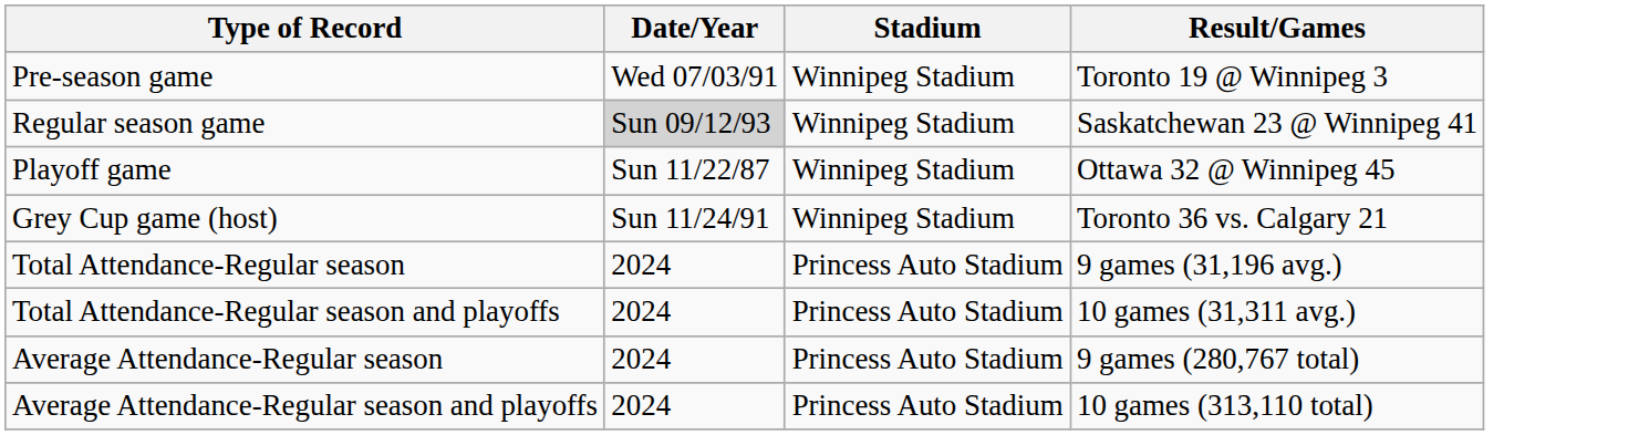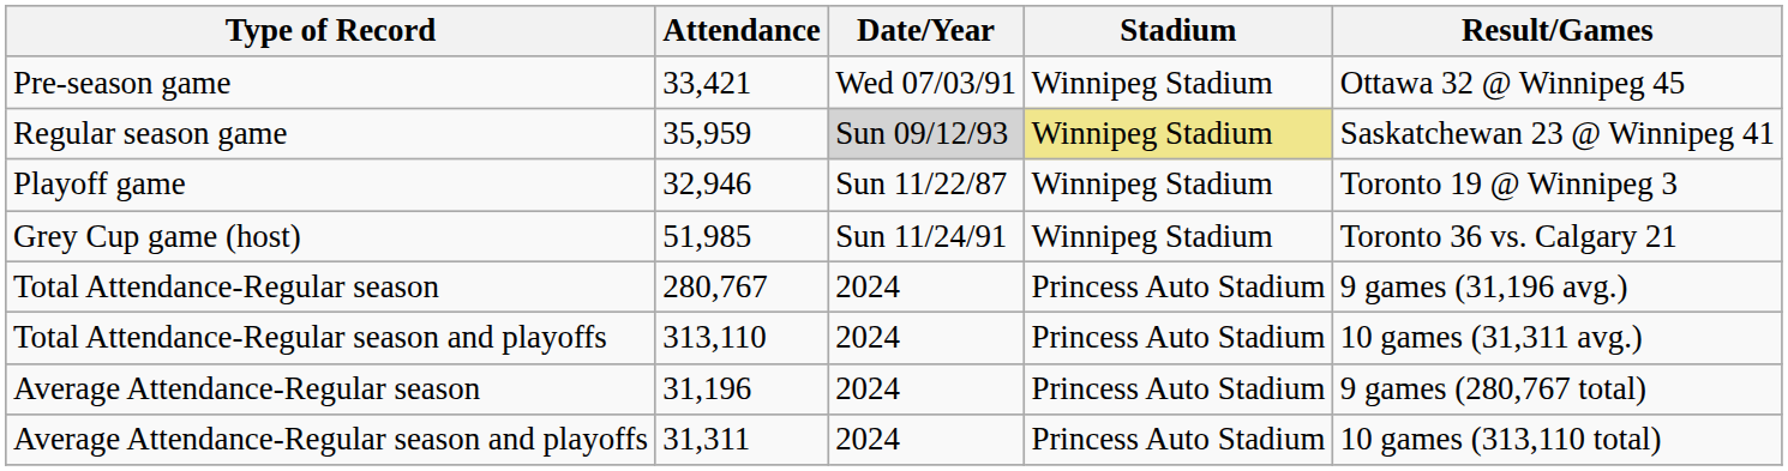 <table class="wikitable">
 <tr>
 <th>Type of Record</th>
+<th>Attendance</th>
 <th>Date/Year</th>
 <th>Stadium</th>
 <th>Result/Games</th>
 </tr>
 <tr>
 <td>Pre-season game</td>
+<td>33,421</td>
 <td>Wed 07/03/91</td>
+<td>Winnipeg Stadium</td>
+<td>Ottawa 32 @ Winnipeg 45</td>
+</tr>
+<tr>
+<td>Regular season game</td>
+<td>35,959</td>
+<td style="background: lightgrey;">Sun 09/12/93</td>
+<td style="background: khaki;">Winnipeg Stadium</td>
+<td>Saskatchewan 23 @ Winnipeg 41</td>
+</tr>
+<tr>
+<td>Playoff game</td>
+<td>32,946</td>
+<td>Sun 11/22/87</td>
 <td>Winnipeg Stadium</td>
 <td>Toronto 19 @ Winnipeg 3</td>
 </tr>
 <tr>
-<td>Regular season game</td>
-<td style="background: lightgrey;">Sun 09/12/93</td>
-<td>Winnipeg Stadium</td>
-<td>Saskatchewan 23 @ Winnipeg 41</td>
-</tr>
-<tr>
-<td>Playoff game</td>
-<td>Sun 11/22/87</td>
-<td>Winnipeg Stadium</td>
-<td>Ottawa 32 @ Winnipeg 45</td>
-</tr>
-<tr>
 <td>Grey Cup game (host)</td>
+<td>51,985</td>
 <td>Sun 11/24/91</td>
 <td>Winnipeg Stadium</td>
 <td>Toronto 36 vs. Calgary 21</td>
 </tr>
 <tr>
 <td>Total Attendance-Regular season</td>
+<td>280,767</td>
 <td>2024</td>
 <td>Princess Auto Stadium</td>
 <td>9 games (31,196 avg.)</td>
 </tr>
 <tr>
 <td>Total Attendance-Regular season and playoffs</td>
+<td>313,110</td>
 <td>2024</td>
 <td>Princess Auto Stadium</td>
 <td>10 games (31,311 avg.)</td>
 </tr>
 <tr>
 <td>Average Attendance-Regular season</td>
+<td>31,196</td>
 <td>2024</td>
 <td>Princess Auto Stadium</td>
 <td>9 games (280,767 total)</td>
 </tr>
 <tr>
 <td>Average Attendance-Regular season and playoffs</td>
+<td>31,311</td>
 <td>2024</td>
 <td>Princess Auto Stadium</td>
 <td>10 games (313,110 total)</td>
 </tr>
 </table>
